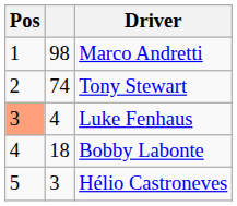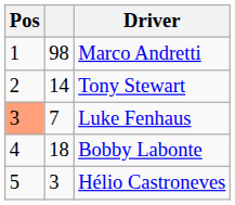 <table class="wikitable" style="font-size:98%">
 <tr>
 <th>Pos</th>
 <th></th>
 <th>Driver</th>
 </tr>
 <tr>
 <td>1</td>
 <td>98</td>
 <td><a href='#'>Marco Andretti</a></td>
 </tr>
 <tr>
 <td>2</td>
-<td>74</td>
+<td>14</td>
 <td><a href='#'>Tony Stewart</a></td>
 </tr>
 <tr>
 <td style="background: lightsalmon;">3</td>
-<td>4</td>
+<td>7</td>
 <td><a href='#'>Luke Fenhaus</a></td>
 </tr>
 <tr>
 <td>4</td>
 <td>18</td>
 <td><a href='#'>Bobby Labonte</a></td>
 </tr>
 <tr>
 <td>5</td>
 <td>3</td>
 <td><a href='#'>Hélio Castroneves</a></td>
 </tr>
 </table>
